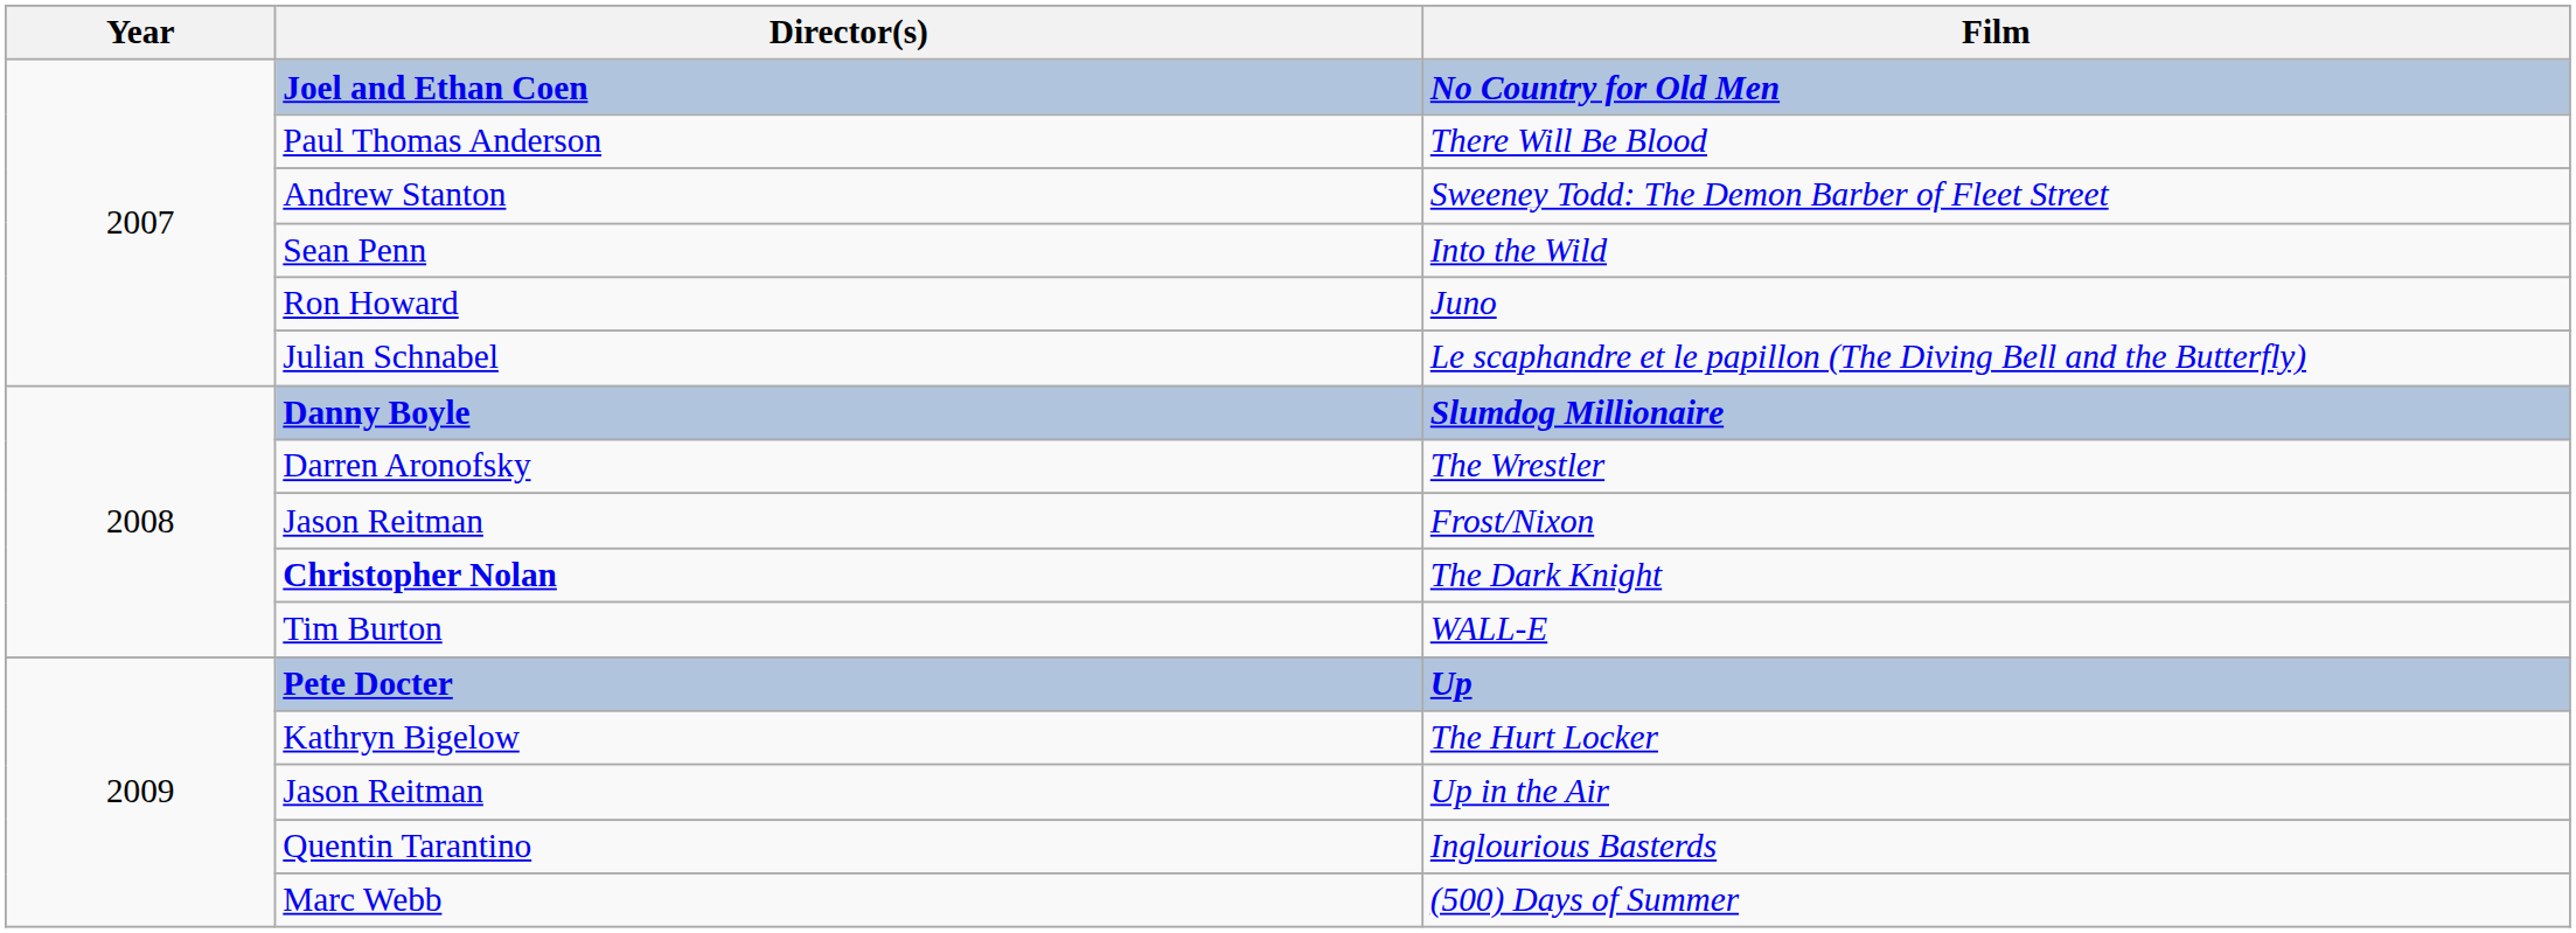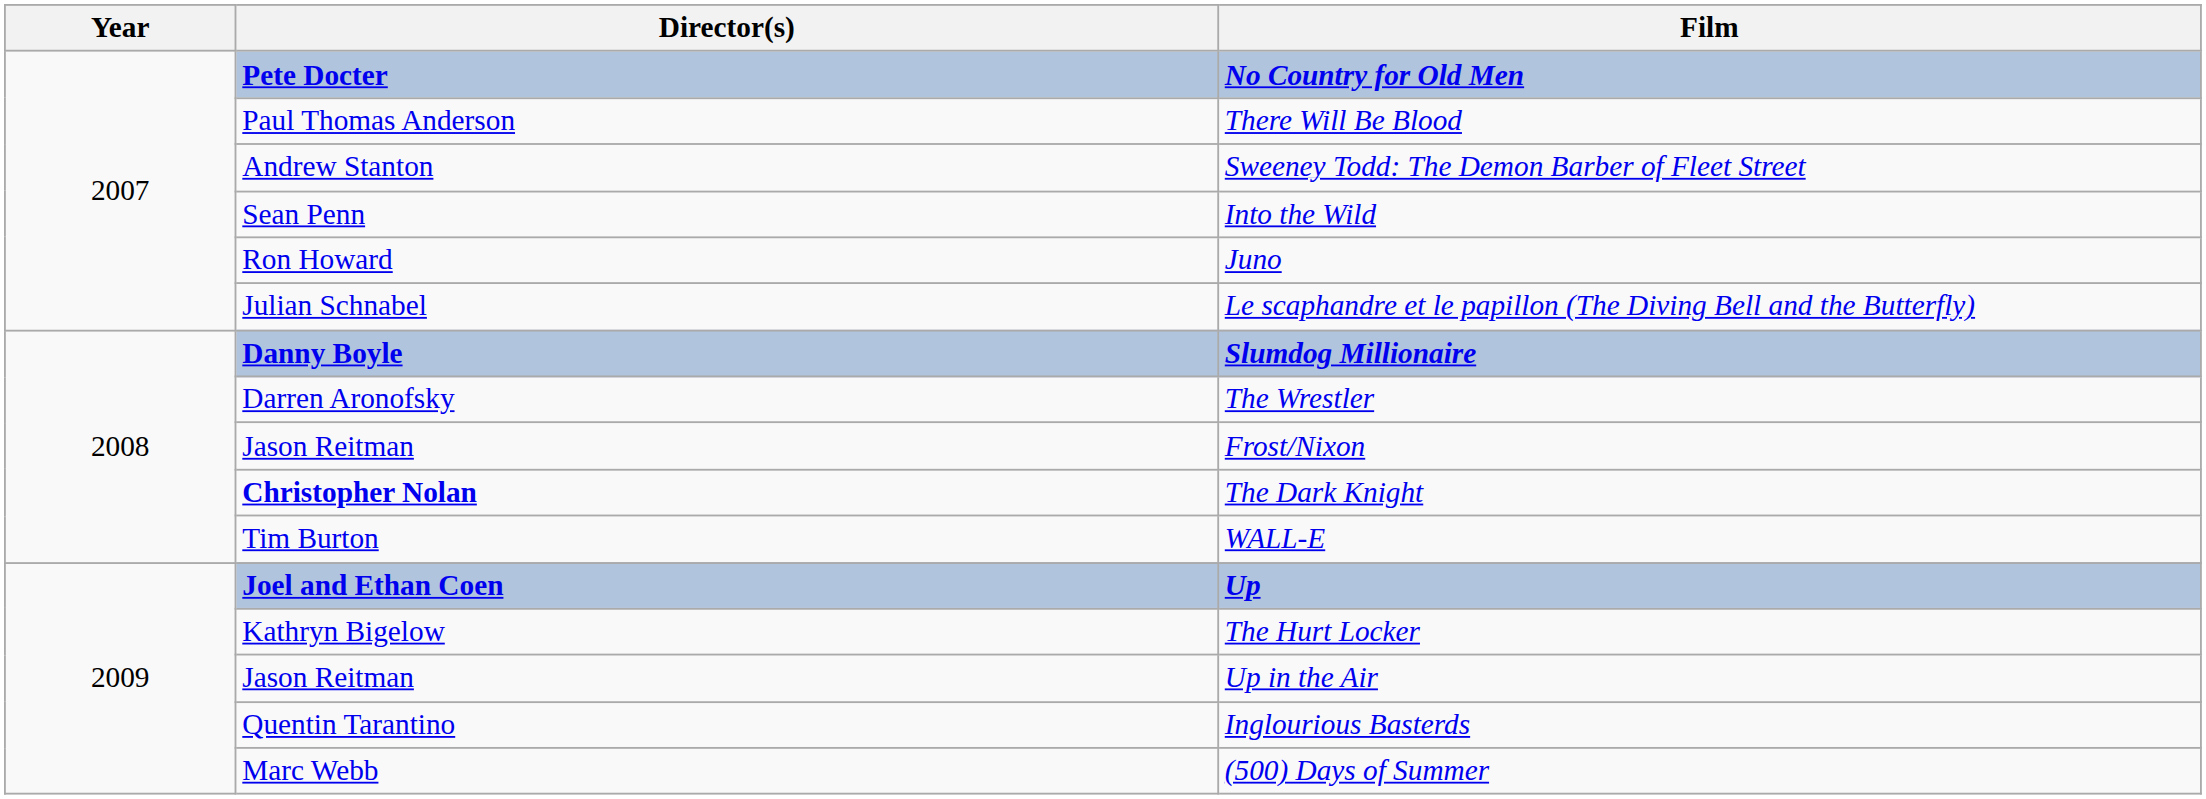 <table class="wikitable" width="95%" cellpadding="5">
 <tr>
 <th width="100"><strong>Year</strong></th>
 <th width="450"><strong>Director(s)</strong></th>
 <th width="450"><strong>Film</strong></th>
 </tr>
 <tr>
 <td rowspan=6 style="text-align:center;">2007<br></td>
-<td style="background:#B0C4DE;"><strong><a href='#'>Joel and Ethan Coen</a></strong></td>
+<td style="background:#B0C4DE;"><strong><a href='#'>Pete Docter</a></strong></td>
 <td style="background:#B0C4DE;"><strong><em><a href='#'>No Country for Old Men</a></em></strong></td>
 </tr>
 <tr>
 <td><a href='#'>Paul Thomas Anderson</a></td>
 <td><em><a href='#'>There Will Be Blood</a></em></td>
 </tr>
 <tr>
 <td><a href='#'>Andrew Stanton</a></td>
 <td><em><a href='#'>Sweeney Todd: The Demon Barber of Fleet Street</a></em></td>
 </tr>
 <tr>
 <td><a href='#'>Sean Penn</a></td>
 <td><em><a href='#'>Into the Wild</a></em></td>
 </tr>
 <tr>
 <td><a href='#'>Ron Howard</a></td>
 <td><em><a href='#'>Juno</a></em></td>
 </tr>
 <tr>
 <td><a href='#'>Julian Schnabel</a></td>
 <td><em><a href='#'>Le scaphandre et le papillon (The Diving Bell and the Butterfly)</a></em></td>
 </tr>
 <tr>
 <td rowspan=5 style="text-align:center;">2008<br></td>
 <td style="background:#B0C4DE;"><strong><a href='#'>Danny Boyle</a></strong></td>
 <td style="background:#B0C4DE;"><strong><em><a href='#'>Slumdog Millionaire</a></em></strong></td>
 </tr>
 <tr>
 <td><a href='#'>Darren Aronofsky</a></td>
 <td><em><a href='#'>The Wrestler</a></em></td>
 </tr>
 <tr>
 <td><a href='#'>Jason Reitman</a></td>
 <td><em><a href='#'>Frost/Nixon</a></em></td>
 </tr>
 <tr>
 <td><strong><a href='#'>Christopher Nolan</a></strong></td>
 <td><em><a href='#'>The Dark Knight</a></em></td>
 </tr>
 <tr>
 <td><a href='#'>Tim Burton</a></td>
 <td><em><a href='#'>WALL-E</a></em></td>
 </tr>
 <tr>
 <td rowspan=5 style="text-align:center;">2009<br></td>
-<td style="background:#B0C4DE;"><strong><a href='#'>Pete Docter</a></strong></td>
+<td style="background:#B0C4DE;"><strong><a href='#'>Joel and Ethan Coen</a></strong></td>
 <td style="background:#B0C4DE;"><strong><em><a href='#'>Up</a></em></strong></td>
 </tr>
 <tr '>
 <td><a href='#'>Kathryn Bigelow</a></td>
 <td><em><a href='#'>The Hurt Locker</a></em></td>
 </tr>
 <tr>
 <td><a href='#'>Jason Reitman</a></td>
 <td><em><a href='#'>Up in the Air</a></em></td>
 </tr>
 <tr>
 <td><a href='#'>Quentin Tarantino</a></td>
 <td><em><a href='#'>Inglourious Basterds</a></em></td>
 </tr>
 <tr>
 <td><a href='#'>Marc Webb</a></td>
 <td><em><a href='#'>(500) Days of Summer</a></em></td>
 </tr>
 </table>
